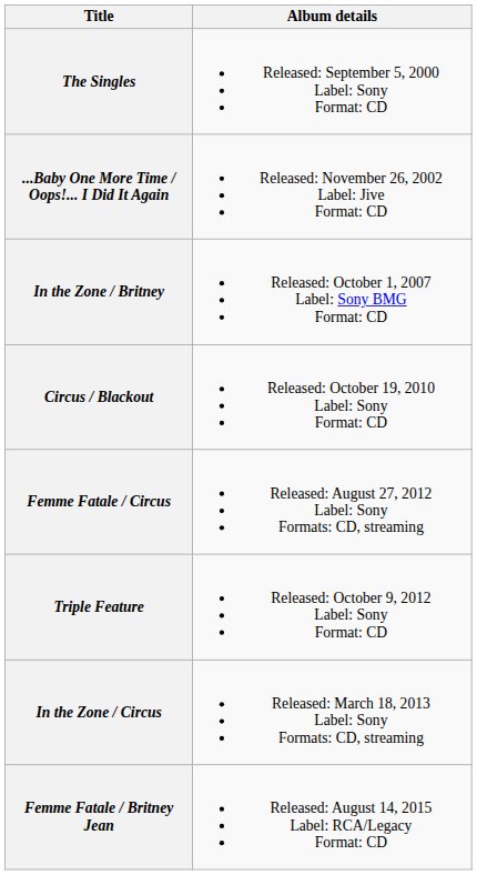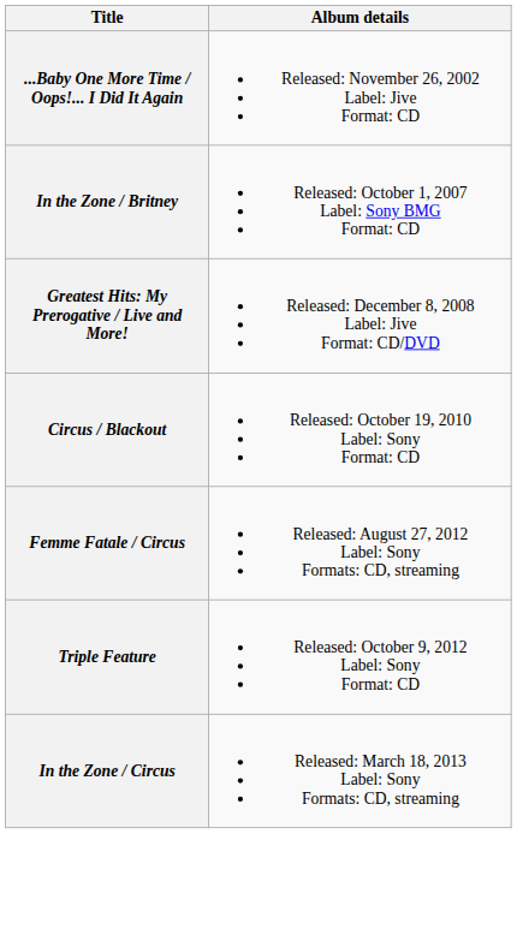 <table class="wikitable plainrowheaders" style="text-align:center;">
 <tr>
 <th scope="col" style="width:12em;">Title</th>
 <th scope="col" style="width:18em;">Album details</th>
-</tr>
-<tr>
-<th scope="row"><em>The Singles</em></th>
-<td><br><ul><li>Released: September 5, 2000</li><li>Label: Sony</li><li>Format: CD</li></ul></td>
 </tr>
 <tr>
 <th scope="row"><em>...Baby One More Time /<br>Oops!... I Did It Again</em></th>
 <td><br><ul><li>Released: November 26, 2002</li><li>Label: Jive</li><li>Format: CD</li></ul></td>
 </tr>
 <tr>
 <th scope="row"><em>In the Zone / Britney</em></th>
 <td><br><ul><li>Released: October 1, 2007</li><li>Label: <a href='#'>Sony BMG</a></li><li>Format: CD</li></ul></td>
+</tr>
+<tr>
+<th scope="row"><em>Greatest Hits: My<br>Prerogative / Live and<br>More!</em></th>
+<td><br><ul><li>Released: December 8, 2008</li><li>Label: Jive</li><li>Format: CD/<a href='#'>DVD</a></li></ul></td>
 </tr>
 <tr>
 <th scope="row"><em>Circus / Blackout</em></th>
 <td><br><ul><li>Released: October 19, 2010</li><li>Label: Sony</li><li>Format: CD</li></ul></td>
 </tr>
 <tr>
 <th scope="row"><em>Femme Fatale / Circus</em></th>
 <td><br><ul><li>Released: August 27, 2012</li><li>Label: Sony</li><li>Formats: CD, streaming</li></ul></td>
 </tr>
 <tr>
 <th scope="row"><em>Triple Feature</em></th>
 <td><br><ul><li>Released: October 9, 2012</li><li>Label: Sony</li><li>Format: CD</li></ul></td>
 </tr>
 <tr>
 <th scope="row"><em>In the Zone / Circus</em></th>
 <td><br><ul><li>Released: March 18, 2013</li><li>Label: Sony</li><li>Formats: CD, streaming</li></ul></td>
 </tr>
-<tr>
-<th scope="row"><em>Femme Fatale / Britney Jean</em></th>
-<td><br><ul><li>Released: August 14, 2015</li><li>Label: RCA/Legacy</li><li>Format: CD</li></ul></td>
-</tr>
 </table>
